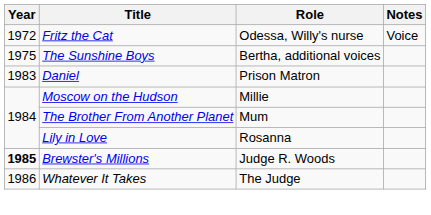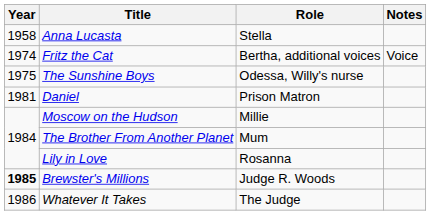 <table class="wikitable sortable">
 <tr>
 <th>Year</th>
 <th>Title</th>
 <th>Role</th>
 <th class="unsortable">Notes</th>
 </tr>
 <tr>
-<td>1972</td>
+<td>1958</td>
+<td><em><a href='#'>Anna Lucasta</a></em></td>
+<td>Stella</td>
+<td></td>
+</tr>
+<tr>
+<td>1974</td>
 <td><em><a href='#'>Fritz the Cat</a></em></td>
-<td>Odessa, Willy's nurse</td>
+<td>Bertha, additional voices</td>
 <td>Voice</td>
 </tr>
 <tr>
 <td>1975</td>
 <td><em><a href='#'>The Sunshine Boys</a></em></td>
-<td>Bertha, additional voices</td>
+<td>Odessa, Willy's nurse</td>
 <td></td>
 </tr>
 <tr>
-<td>1983</td>
+<td>1981</td>
 <td><em><a href='#'>Daniel</a></em></td>
 <td>Prison Matron</td>
 <td></td>
 </tr>
 <tr>
 <td rowspan = "3">1984</td>
 <td><em><a href='#'>Moscow on the Hudson</a></em></td>
 <td>Millie</td>
 <td></td>
 </tr>
 <tr>
 <td><em><a href='#'>The Brother From Another Planet</a></em></td>
 <td>Mum</td>
 <td></td>
 </tr>
 <tr>
 <td><em><a href='#'>Lily in Love</a></em></td>
 <td>Rosanna</td>
 <td></td>
 </tr>
 <tr>
 <td><strong>1985</strong></td>
 <td><em><a href='#'>Brewster's Millions</a></em></td>
 <td>Judge R. Woods</td>
 <td></td>
 </tr>
 <tr>
 <td>1986</td>
 <td><em>Whatever It Takes</em></td>
 <td>The Judge</td>
 <td></td>
 </tr>
 </table>
